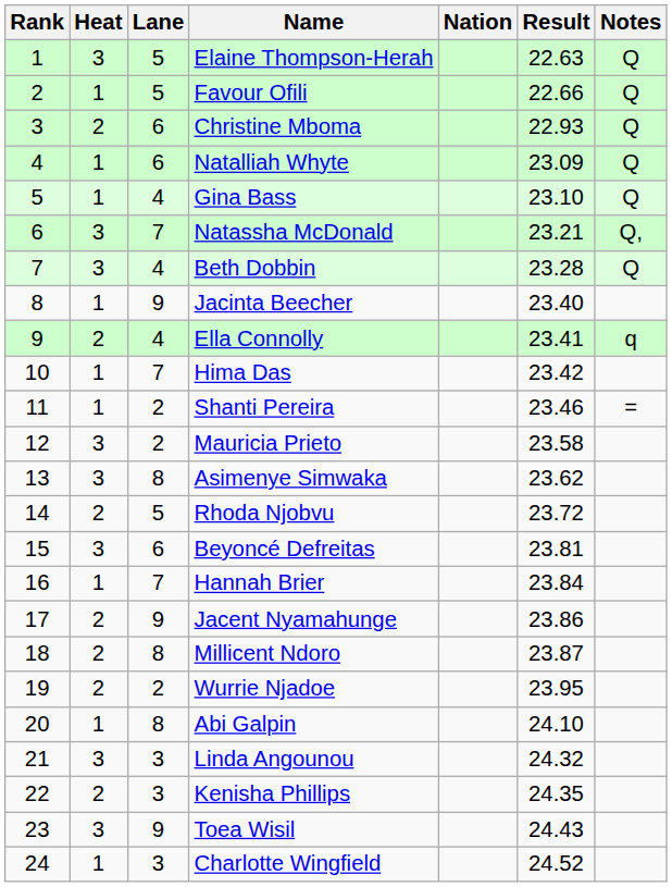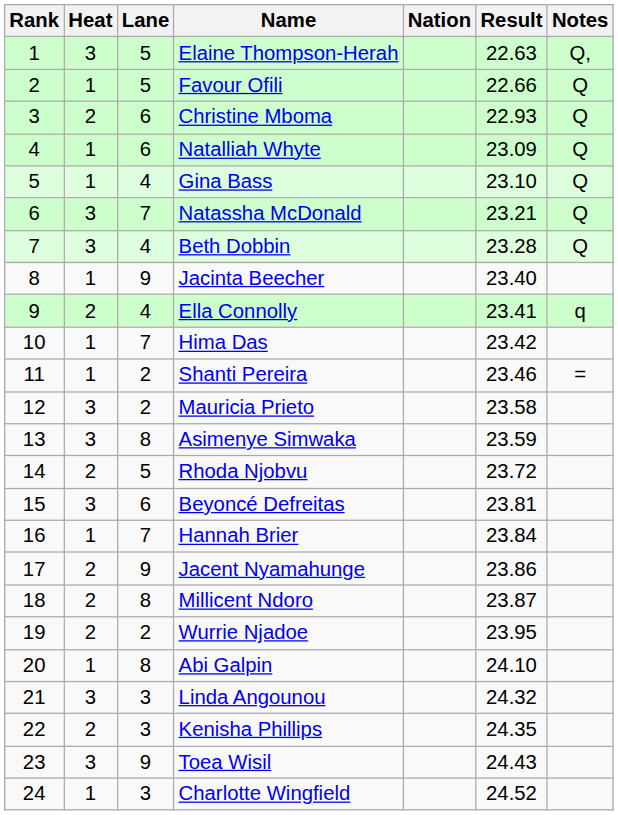 <table class="wikitable sortable" style="text-align:center">
 <tr>
 <th>Rank</th>
 <th>Heat</th>
 <th>Lane</th>
 <th>Name</th>
 <th>Nation</th>
 <th>Result</th>
 <th>Notes</th>
 </tr>
 <tr bgcolor=ccffcc>
 <td>1</td>
 <td>3</td>
 <td>5</td>
 <td align="left"><a href='#'>Elaine Thompson-Herah</a></td>
 <td align="left"></td>
 <td>22.63</td>
-<td>Q</td>
+<td>Q, </td>
 </tr>
 <tr bgcolor=ccffcc>
 <td>2</td>
 <td>1</td>
 <td>5</td>
 <td align="left"><a href='#'>Favour Ofili</a></td>
 <td align="left"></td>
 <td>22.66</td>
 <td>Q</td>
 </tr>
 <tr bgcolor=ccffcc>
 <td>3</td>
 <td>2</td>
 <td>6</td>
 <td align="left"><a href='#'>Christine Mboma</a></td>
 <td align="left"></td>
 <td>22.93</td>
 <td>Q</td>
 </tr>
 <tr bgcolor=ccffcc>
 <td>4</td>
 <td>1</td>
 <td>6</td>
 <td align="left"><a href='#'>Natalliah Whyte</a></td>
 <td align="left"></td>
 <td>23.09</td>
 <td>Q</td>
 </tr>
 <tr bgcolor=ddffdd>
 <td>5</td>
 <td>1</td>
 <td>4</td>
 <td align="left"><a href='#'>Gina Bass</a></td>
 <td align="left"></td>
 <td>23.10</td>
 <td>Q</td>
 </tr>
 <tr bgcolor=ccffcc>
 <td>6</td>
 <td>3</td>
 <td>7</td>
 <td align="left"><a href='#'>Natassha McDonald</a></td>
 <td align="left"></td>
 <td>23.21</td>
-<td>Q, </td>
+<td>Q</td>
 </tr>
 <tr bgcolor=ddffdd>
 <td>7</td>
 <td>3</td>
 <td>4</td>
 <td align="left"><a href='#'>Beth Dobbin</a></td>
 <td align="left"></td>
 <td>23.28</td>
 <td>Q</td>
 </tr>
 <tr>
 <td>8</td>
 <td>1</td>
 <td>9</td>
 <td align="left"><a href='#'>Jacinta Beecher</a></td>
 <td align="left"></td>
 <td>23.40</td>
 <td></td>
 </tr>
 <tr bgcolor=ccffcc>
 <td>9</td>
 <td>2</td>
 <td>4</td>
 <td align="left"><a href='#'>Ella Connolly</a></td>
 <td align="left"></td>
 <td>23.41</td>
 <td>q</td>
 </tr>
 <tr>
 <td>10</td>
 <td>1</td>
 <td>7</td>
 <td align="left"><a href='#'>Hima Das</a></td>
 <td align="left"></td>
 <td>23.42</td>
 <td></td>
 </tr>
 <tr>
 <td>11</td>
 <td>1</td>
 <td>2</td>
 <td align="left"><a href='#'>Shanti Pereira</a></td>
 <td align="left"></td>
 <td>23.46</td>
 <td>=</td>
 </tr>
 <tr>
 <td>12</td>
 <td>3</td>
 <td>2</td>
 <td align="left"><a href='#'>Mauricia Prieto</a></td>
 <td align="left"></td>
 <td>23.58</td>
 <td></td>
 </tr>
 <tr>
 <td>13</td>
 <td>3</td>
 <td>8</td>
 <td align="left"><a href='#'>Asimenye Simwaka</a></td>
 <td align="left"></td>
-<td>23.62</td>
+<td>23.59</td>
 <td></td>
 </tr>
 <tr>
 <td>14</td>
 <td>2</td>
 <td>5</td>
 <td align="left"><a href='#'>Rhoda Njobvu</a></td>
 <td align="left"></td>
 <td>23.72</td>
 <td></td>
 </tr>
 <tr>
 <td>15</td>
 <td>3</td>
 <td>6</td>
 <td align="left"><a href='#'>Beyoncé Defreitas</a></td>
 <td align="left"></td>
 <td>23.81</td>
 <td></td>
 </tr>
 <tr>
 <td>16</td>
 <td>1</td>
 <td>7</td>
 <td align="left"><a href='#'>Hannah Brier</a></td>
 <td align="left"></td>
 <td>23.84</td>
 <td></td>
 </tr>
 <tr>
 <td>17</td>
 <td>2</td>
 <td>9</td>
 <td align="left"><a href='#'>Jacent Nyamahunge</a></td>
 <td align="left"></td>
 <td>23.86</td>
 <td></td>
 </tr>
 <tr>
 <td>18</td>
 <td>2</td>
 <td>8</td>
 <td align="left"><a href='#'>Millicent Ndoro</a></td>
 <td align="left"></td>
 <td>23.87</td>
 <td></td>
 </tr>
 <tr>
 <td>19</td>
 <td>2</td>
 <td>2</td>
 <td align="left"><a href='#'>Wurrie Njadoe</a></td>
 <td align="left"></td>
 <td>23.95</td>
 <td></td>
 </tr>
 <tr>
 <td>20</td>
 <td>1</td>
 <td>8</td>
 <td align="left"><a href='#'>Abi Galpin</a></td>
 <td align="left"></td>
 <td>24.10</td>
 <td></td>
 </tr>
 <tr>
 <td>21</td>
 <td>3</td>
 <td>3</td>
 <td align="left"><a href='#'>Linda Angounou</a></td>
 <td align="left"></td>
 <td>24.32</td>
 <td></td>
 </tr>
 <tr>
 <td>22</td>
 <td>2</td>
 <td>3</td>
 <td align="left"><a href='#'>Kenisha Phillips</a></td>
 <td align="left"></td>
 <td>24.35</td>
 <td></td>
 </tr>
 <tr>
 <td>23</td>
 <td>3</td>
 <td>9</td>
 <td align="left"><a href='#'>Toea Wisil</a></td>
 <td align="left"></td>
 <td>24.43</td>
 <td></td>
 </tr>
 <tr>
 <td>24</td>
 <td>1</td>
 <td>3</td>
 <td align="left"><a href='#'>Charlotte Wingfield</a></td>
 <td align="left"></td>
 <td>24.52</td>
 <td></td>
 </tr>
 </table>
